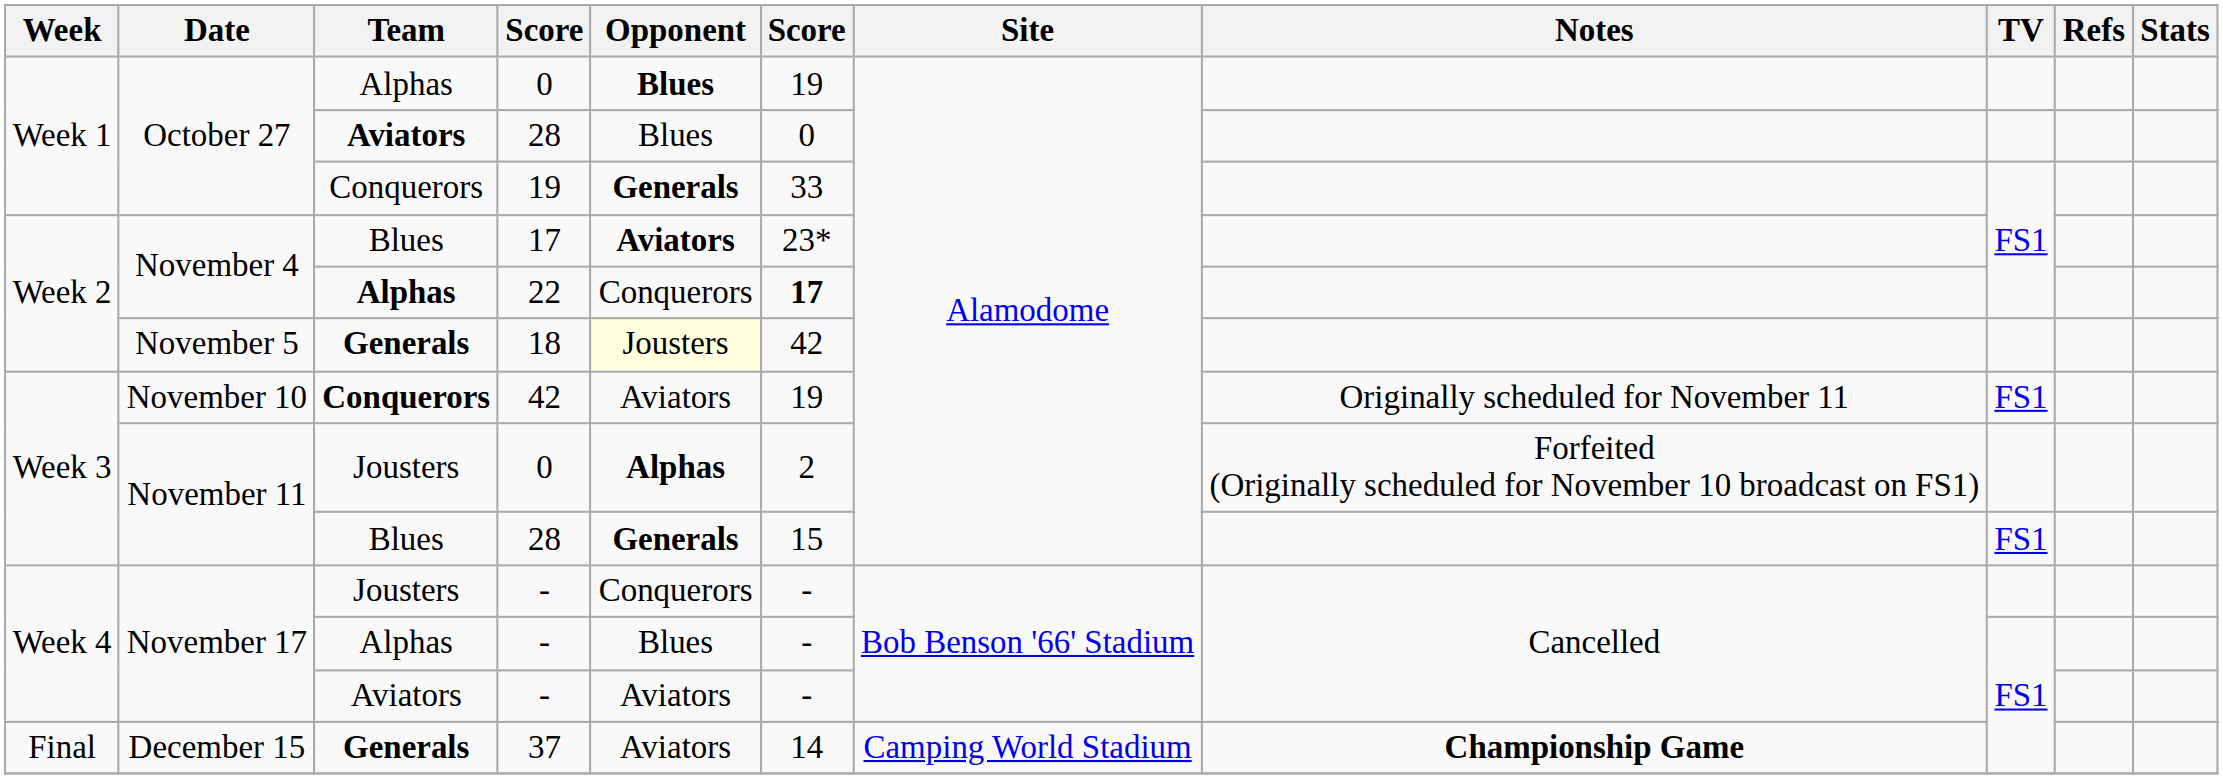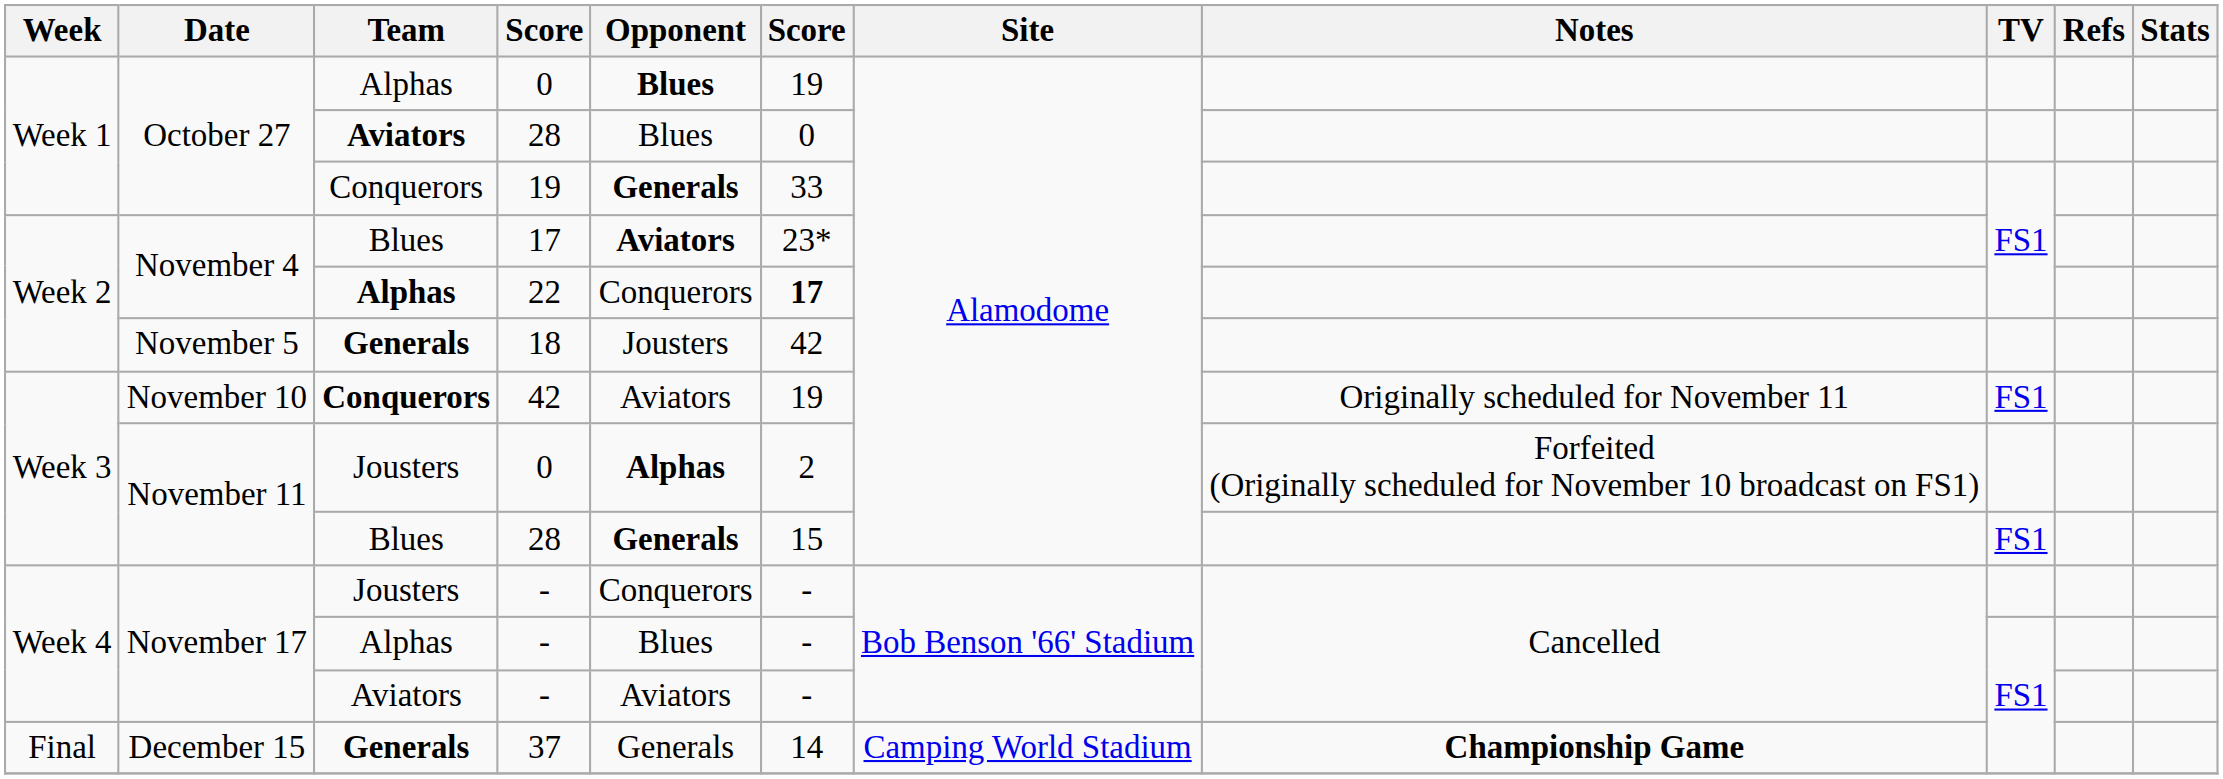 <table class="wikitable sortable" style="font-size:; text-align:center; width:">
 <tr>
 <th>Week</th>
 <th>Date</th>
 <th>Team</th>
 <th>Score</th>
 <th>Opponent</th>
 <th>Score</th>
 <th>Site</th>
 <th>Notes</th>
 <th>TV</th>
 <th>Refs</th>
 <th>Stats</th>
 </tr>
 <tr>
 <td rowspan=3>Week 1<br></td>
 <td rowspan=3>October 27</td>
 <td>Alphas</td>
 <td>0</td>
 <td><strong>Blues</strong></td>
 <td>19</td>
 <td rowspan="9"><a href='#'>Alamodome</a></td>
 <td></td>
 <td></td>
 <td></td>
 <td></td>
 </tr>
 <tr>
 <td><strong>Aviators</strong></td>
 <td>28</td>
 <td>Blues</td>
 <td>0</td>
 <td></td>
 <td></td>
 <td></td>
 <td></td>
 </tr>
 <tr>
 <td>Conquerors</td>
 <td>19</td>
 <td><strong>Generals</strong></td>
 <td>33</td>
 <td></td>
 <td rowspan="3"><a href='#'>FS1</a></td>
 <td></td>
 <td></td>
 </tr>
 <tr>
 <td rowspan=3>Week 2<br></td>
 <td rowspan=2>November 4</td>
 <td>Blues</td>
 <td>17</td>
 <td><strong>Aviators</strong></td>
 <td>23*</td>
 <td></td>
 <td></td>
 <td></td>
 </tr>
 <tr>
 <td><strong>Alphas</strong></td>
 <td>22</td>
 <td>Conquerors</td>
 <td><strong>17</strong></td>
 <td></td>
 <td></td>
 <td></td>
 </tr>
 <tr>
 <td rowspan=1>November 5</td>
 <td><strong>Generals</strong></td>
 <td>18</td>
-<td style="background: lightyellow;">Jousters</td>
+<td>Jousters</td>
 <td>42</td>
 <td></td>
 <td></td>
 <td></td>
 <td></td>
 </tr>
 <tr>
 <td rowspan=3>Week 3<br></td>
 <td rowspan=1>November 10</td>
 <td><strong>Conquerors</strong></td>
 <td>42</td>
 <td>Aviators</td>
 <td>19</td>
 <td>Originally scheduled for November 11</td>
 <td><a href='#'>FS1</a></td>
 <td></td>
 <td></td>
 </tr>
 <tr>
 <td rowspan=2>November 11</td>
 <td>Jousters</td>
 <td>0</td>
 <td><strong>Alphas</strong></td>
 <td>2</td>
 <td>Forfeited<br>(Originally scheduled for November 10 broadcast on FS1)</td>
 <td></td>
 <td></td>
 <td></td>
 </tr>
 <tr>
 <td>Blues</td>
 <td>28</td>
 <td><strong>Generals</strong></td>
 <td>15</td>
 <td></td>
 <td><a href='#'>FS1</a></td>
 <td></td>
 <td></td>
 </tr>
 <tr>
 <td rowspan=3>Week 4<br></td>
 <td rowspan=3>November 17</td>
 <td>Jousters</td>
 <td>-</td>
 <td>Conquerors</td>
 <td>-</td>
 <td rowspan="3"><a href='#'>Bob Benson '66' Stadium</a></td>
 <td rowspan="3">Cancelled</td>
 <td></td>
 <td></td>
 <td></td>
 </tr>
 <tr>
 <td>Alphas</td>
 <td>-</td>
 <td>Blues</td>
 <td>-</td>
 <td rowspan="3"><a href='#'>FS1</a></td>
 <td></td>
 <td></td>
 </tr>
 <tr>
 <td>Aviators</td>
 <td>-</td>
 <td>Aviators</td>
 <td>-</td>
 <td></td>
 <td></td>
 </tr>
 <tr>
 <td rowspan=1>Final<br></td>
 <td rowspan=1>December 15</td>
 <td><strong>Generals</strong></td>
 <td>37</td>
-<td>Aviators</td>
+<td>Generals</td>
 <td>14</td>
 <td><a href='#'>Camping World Stadium</a></td>
 <td><strong>Championship Game</strong></td>
 <td></td>
 <td></td>
 </tr>
 <tr>
 </tr>
 </table>
